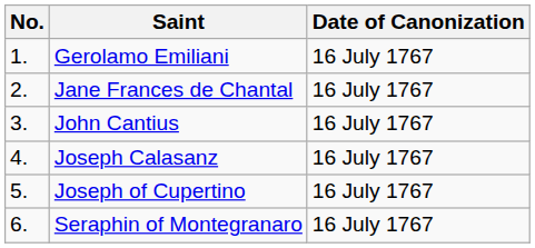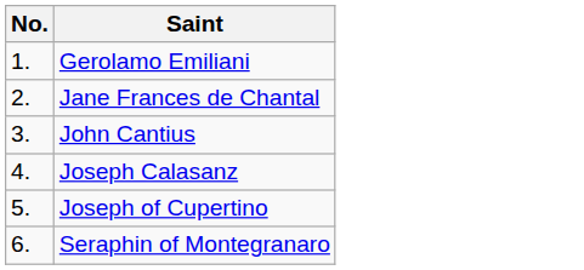 <table class="wikitable">
 <tr>
 <th>No.</th>
 <th>Saint</th>
-<th>Date of Canonization</th>
 </tr>
 <tr>
 <td>1.</td>
 <td><a href='#'>Gerolamo Emiliani</a></td>
-<td>16 July 1767</td>
 </tr>
 <tr>
 <td>2.</td>
 <td><a href='#'>Jane Frances de Chantal</a></td>
-<td>16 July 1767</td>
 </tr>
 <tr>
 <td>3.</td>
 <td><a href='#'>John Cantius</a></td>
-<td>16 July 1767</td>
 </tr>
 <tr>
 <td>4.</td>
 <td><a href='#'>Joseph Calasanz</a></td>
-<td>16 July 1767</td>
 </tr>
 <tr>
 <td>5.</td>
 <td><a href='#'>Joseph of Cupertino</a></td>
-<td>16 July 1767</td>
 </tr>
 <tr>
 <td>6.</td>
 <td><a href='#'>Seraphin of Montegranaro</a></td>
-<td>16 July 1767</td>
 </tr>
 </table>
